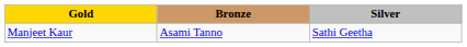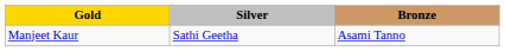 <table class="wikitable" style="text-align:left">
 <tr align="center">
 <td width=200 bgcolor=gold><strong>Gold</strong></td>
+<td width=200 bgcolor=silver><strong>Silver</strong></td>
 <td width=200 bgcolor=CC9966><strong>Bronze</strong></td>
-<td width=200 bgcolor=silver><strong>Silver</strong></td>
 </tr>
 <tr>
 <td><a href='#'>Manjeet Kaur</a><br><em></em></td>
+<td><a href='#'>Sathi Geetha</a><br><em></em></td>
 <td><a href='#'>Asami Tanno</a><br><em></em></td>
-<td><a href='#'>Sathi Geetha</a><br><em></em></td>
 </tr>
 </table>
